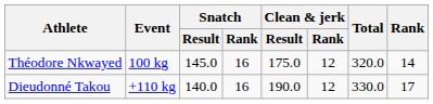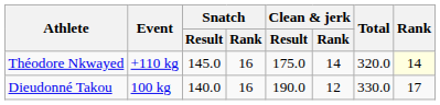 <table class="wikitable" style="font-size:90%">
 <tr>
 <th rowspan="2">Athlete</th>
 <th rowspan="2">Event</th>
 <th colspan="2">Snatch</th>
 <th colspan="2">Clean & jerk</th>
 <th rowspan="2">Total</th>
 <th rowspan="2">Rank</th>
 </tr>
 <tr style="font-size:95%">
 <th>Result</th>
 <th>Rank</th>
 <th>Result</th>
 <th>Rank</th>
 </tr>
 <tr align=center>
 <td align=left><a href='#'>Théodore Nkwayed</a></td>
-<td align=left><a href='#'>100 kg</a></td>
+<td align=left><a href='#'>+110 kg</a></td>
 <td>145.0</td>
 <td>16</td>
 <td>175.0</td>
-<td>12</td>
+<td>14</td>
 <td>320.0</td>
-<td>14</td>
+<td style="background: lightyellow;">14</td>
 </tr>
 <tr align=center>
 <td align=left><a href='#'>Dieudonné Takou</a></td>
-<td align=left><a href='#'>+110 kg</a></td>
+<td align=left><a href='#'>100 kg</a></td>
 <td>140.0</td>
 <td>16</td>
 <td>190.0</td>
 <td>12</td>
 <td>330.0</td>
 <td>17</td>
 </tr>
 </table>
